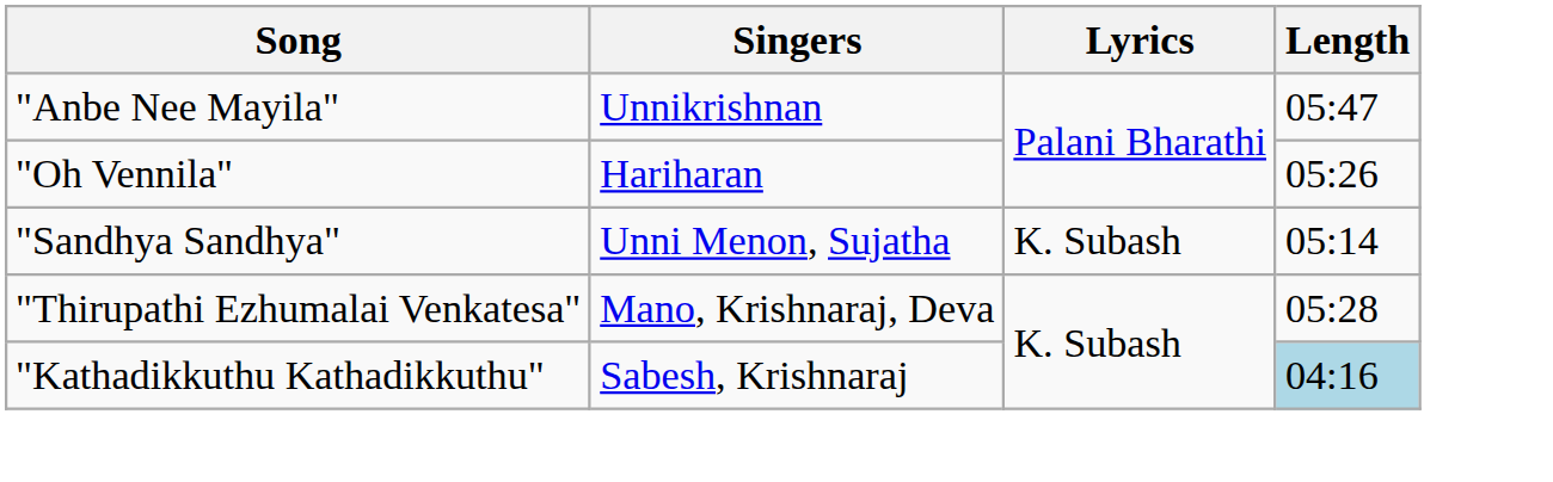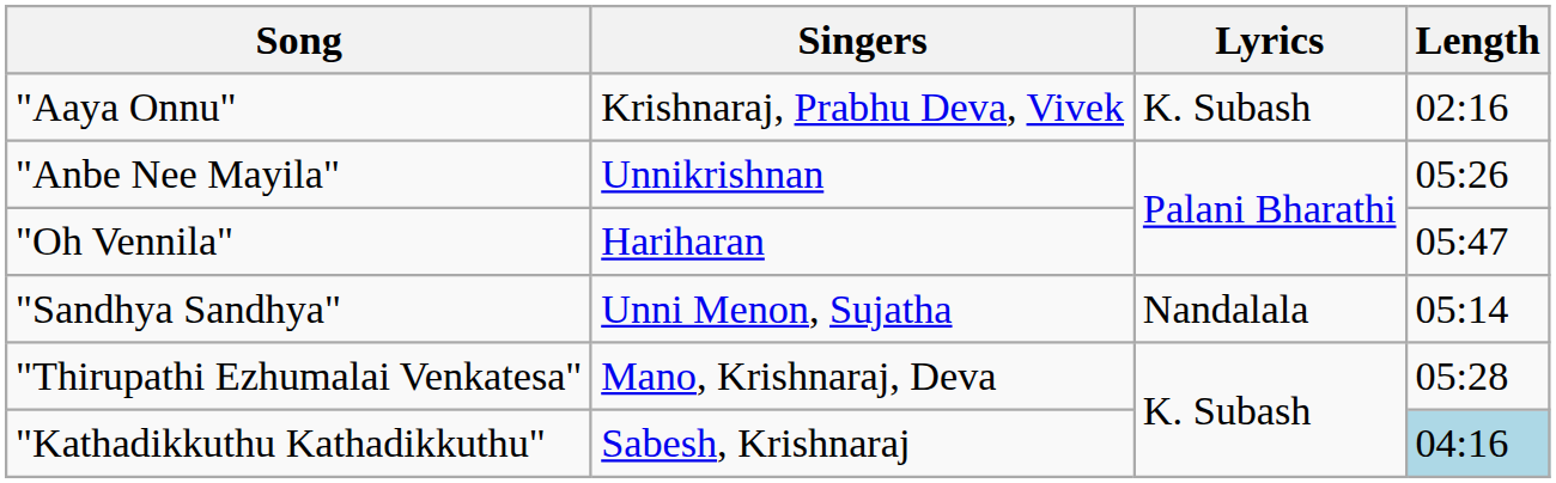 <table class="wikitable" style="font-size: 95%;">
 <tr>
 <th>Song</th>
 <th>Singers</th>
 <th>Lyrics</th>
 <th>Length</th>
 </tr>
 <tr>
+<td>"Aaya Onnu"</td>
+<td>Krishnaraj, <a href='#'>Prabhu Deva</a>, <a href='#'>Vivek</a></td>
+<td>K. Subash</td>
+<td>02:16</td>
+</tr>
+<tr>
 <td>"Anbe Nee Mayila"</td>
 <td><a href='#'>Unnikrishnan</a></td>
 <td rowspan=2><a href='#'>Palani Bharathi</a></td>
-<td>05:47</td>
+<td>05:26</td>
 </tr>
 <tr>
 <td>"Oh Vennila"</td>
 <td><a href='#'>Hariharan</a></td>
-<td>05:26</td>
+<td>05:47</td>
 </tr>
 <tr>
 <td>"Sandhya Sandhya"</td>
 <td><a href='#'>Unni Menon</a>, <a href='#'>Sujatha</a></td>
-<td>K. Subash</td>
+<td>Nandalala</td>
 <td>05:14</td>
 </tr>
 <tr>
 <td>"Thirupathi Ezhumalai Venkatesa"</td>
 <td><a href='#'>Mano</a>, Krishnaraj, Deva</td>
 <td rowspan=2>K. Subash</td>
 <td>05:28</td>
 </tr>
 <tr>
 <td>"Kathadikkuthu Kathadikkuthu"</td>
 <td><a href='#'>Sabesh</a>, Krishnaraj</td>
 <td style="background: lightblue;">04:16</td>
 </tr>
 </table>
